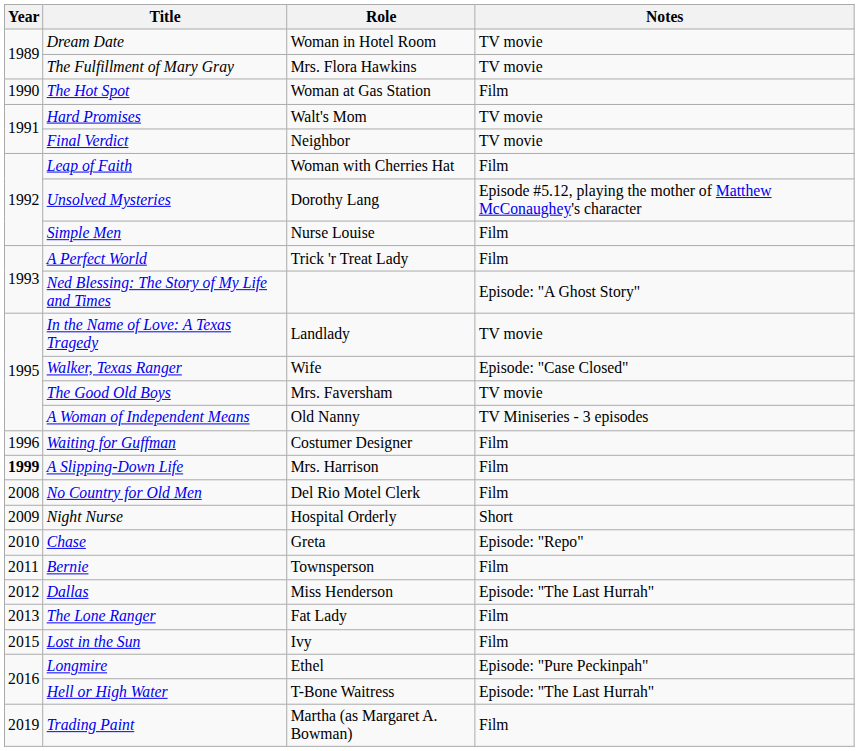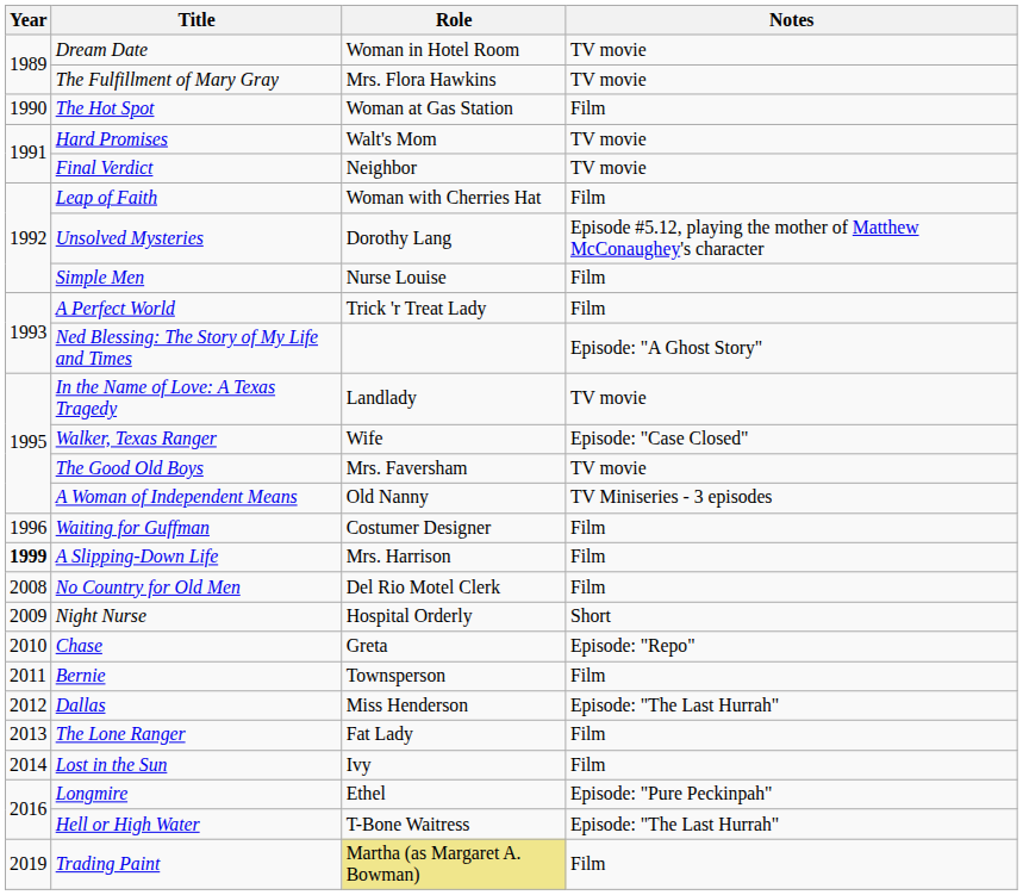 <table class="wikitable sortable">
 <tr>
 <th>Year</th>
 <th>Title</th>
 <th>Role</th>
 <th>Notes</th>
 </tr>
 <tr>
 <td rowspan="2">1989</td>
 <td><em>Dream Date</em></td>
 <td>Woman in Hotel Room</td>
 <td>TV movie</td>
 </tr>
 <tr>
 <td><em>The Fulfillment of Mary Gray</em></td>
 <td>Mrs. Flora Hawkins</td>
 <td>TV movie</td>
 </tr>
 <tr>
 <td>1990</td>
 <td><em><a href='#'>The Hot Spot</a></em></td>
 <td>Woman at Gas Station</td>
 <td>Film</td>
 </tr>
 <tr>
 <td rowspan="2">1991</td>
 <td><em><a href='#'>Hard Promises</a></em></td>
 <td>Walt's Mom</td>
 <td>TV movie</td>
 </tr>
 <tr>
 <td><em><a href='#'>Final Verdict</a></em></td>
 <td>Neighbor</td>
 <td>TV movie</td>
 </tr>
 <tr>
 <td rowspan="3">1992</td>
 <td><em><a href='#'>Leap of Faith</a></em></td>
 <td>Woman with Cherries Hat</td>
 <td>Film</td>
 </tr>
 <tr>
 <td><em><a href='#'>Unsolved Mysteries</a></em></td>
 <td>Dorothy Lang</td>
 <td>Episode #5.12, playing the mother of <a href='#'>Matthew McConaughey</a>'s character</td>
 </tr>
 <tr>
 <td><em><a href='#'>Simple Men</a></em></td>
 <td>Nurse Louise</td>
 <td>Film</td>
 </tr>
 <tr>
 <td rowspan="2">1993</td>
 <td><em><a href='#'>A Perfect World</a></em></td>
 <td>Trick 'r Treat Lady</td>
 <td>Film</td>
 </tr>
 <tr>
 <td><em><a href='#'>Ned Blessing: The Story of My Life and Times</a></em></td>
 <td></td>
 <td>Episode: "A Ghost Story"</td>
 </tr>
 <tr>
 <td rowspan="4">1995</td>
 <td><em><a href='#'>In the Name of Love: A Texas Tragedy</a></em></td>
 <td>Landlady</td>
 <td>TV movie</td>
 </tr>
 <tr>
 <td><em><a href='#'>Walker, Texas Ranger</a></em></td>
 <td>Wife</td>
 <td>Episode: "Case Closed"</td>
 </tr>
 <tr>
 <td><em><a href='#'>The Good Old Boys</a></em></td>
 <td>Mrs. Faversham</td>
 <td>TV movie</td>
 </tr>
 <tr>
 <td><em><a href='#'>A Woman of Independent Means</a></em></td>
 <td>Old Nanny</td>
 <td>TV Miniseries - 3 episodes</td>
 </tr>
 <tr>
 <td>1996</td>
 <td><em><a href='#'>Waiting for Guffman</a></em></td>
 <td>Costumer Designer</td>
 <td>Film</td>
 </tr>
 <tr>
 <td><strong>1999</strong></td>
 <td><em><a href='#'>A Slipping-Down Life</a></em></td>
 <td>Mrs. Harrison</td>
 <td>Film</td>
 </tr>
 <tr>
 <td>2008</td>
 <td><em><a href='#'>No Country for Old Men</a></em></td>
 <td>Del Rio Motel Clerk</td>
 <td>Film</td>
 </tr>
 <tr>
 <td>2009</td>
 <td><em>Night Nurse</em></td>
 <td>Hospital Orderly</td>
 <td>Short</td>
 </tr>
 <tr>
 <td>2010</td>
 <td><em><a href='#'>Chase</a></em></td>
 <td>Greta</td>
 <td>Episode: "Repo"</td>
 </tr>
 <tr>
 <td>2011</td>
 <td><em><a href='#'>Bernie</a></em></td>
 <td>Townsperson</td>
 <td>Film</td>
 </tr>
 <tr>
 <td>2012</td>
 <td><em><a href='#'>Dallas</a></em></td>
 <td>Miss Henderson</td>
 <td>Episode: "The Last Hurrah"</td>
 </tr>
 <tr>
 <td>2013</td>
 <td><em><a href='#'>The Lone Ranger</a></em></td>
 <td>Fat Lady</td>
 <td>Film</td>
 </tr>
 <tr>
-<td>2015</td>
+<td>2014</td>
 <td><em><a href='#'>Lost in the Sun</a></em></td>
 <td>Ivy</td>
 <td>Film</td>
 </tr>
 <tr>
 <td rowspan="2">2016</td>
 <td><a href='#'><em>Longmire</em></a></td>
 <td>Ethel</td>
 <td>Episode: "Pure Peckinpah"</td>
 </tr>
 <tr>
 <td><em><a href='#'>Hell or High Water</a></em></td>
 <td>T-Bone Waitress</td>
 <td>Episode: "The Last Hurrah"</td>
 </tr>
 <tr>
 <td>2019</td>
 <td><em><a href='#'>Trading Paint</a></em></td>
-<td>Martha (as Margaret A. Bowman)</td>
+<td style="background: khaki;">Martha (as Margaret A. Bowman)</td>
 <td>Film</td>
 </tr>
 </table>
